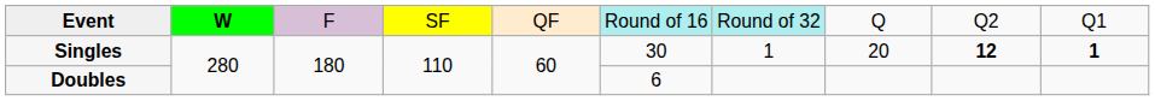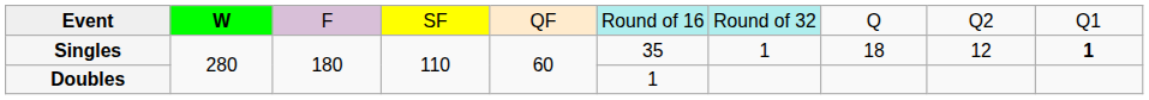 <table class=wikitable style=font-size:90%;text-align:center>
 <tr>
 <td style="width:130px; background:#efefef;"><strong>Event</strong></td>
 <td style="width:80px; background:lime;"><strong>W</strong></td>
 <td style="width:85px; background:thistle;">F</td>
 <td style="width:85px; background:#ff0;">SF</td>
 <td style="width:85px; background:#ffebcd;">QF</td>
 <td style="width:85px; background:#afeeee;">Round of 16</td>
 <td style="width:85px; background:#afeeee;">Round of 32</td>
 <td width=85>Q</td>
 <td width=85>Q2</td>
 <td width=85>Q1</td>
 </tr>
 <tr>
 <th style="background:#f6f6f6;">Singles</th>
 <td rowspan=2>280</td>
 <td rowspan=2>180</td>
 <td rowspan=2>110</td>
 <td rowspan=2>60</td>
-<td>30</td>
+<td>35</td>
 <td>1</td>
-<td>20</td>
-<td><strong>12</strong></td>
+<td>18</td>
+<td>12</td>
 <td><strong>1</strong></td>
 </tr>
 <tr>
 <th style="background:#f6f6f6;">Doubles</th>
-<td>6</td>
+<td>1</td>
 <td></td>
 <td></td>
 <td></td>
 <td></td>
 </tr>
 </table>
